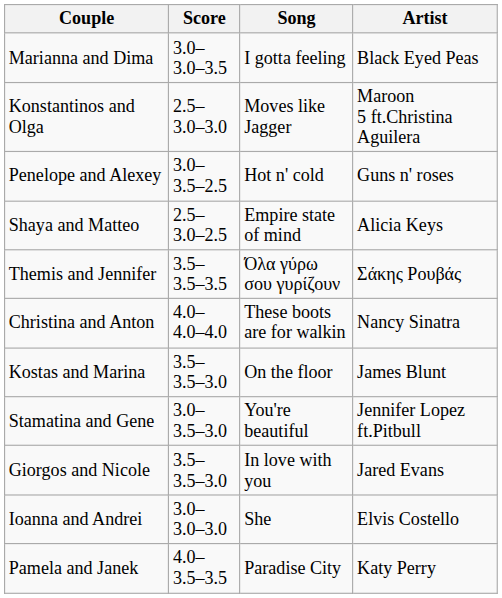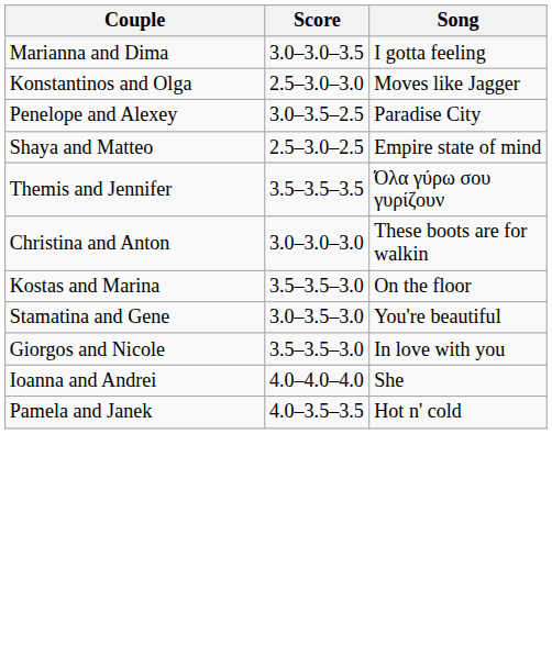 <table class="wikitable" style="width:70%;">
 <tr>
 <th style="width:15%;">Couple</th>
 <th style="width:5%;">Score</th>
 <th style="width:10%;">Song</th>
-<th style="width:10%;">Artist</th>
 </tr>
 <tr>
 <td>Marianna and Dima</td>
 <td>3.0–3.0–3.5</td>
 <td>I gotta feeling</td>
-<td>Black Eyed Peas</td>
 </tr>
 <tr>
 <td>Konstantinos and Olga</td>
 <td>2.5–3.0–3.0</td>
 <td>Moves like Jagger</td>
-<td>Maroon 5 ft.Christina Aguilera</td>
 </tr>
 <tr>
 <td>Penelope and Alexey</td>
 <td>3.0–3.5–2.5</td>
-<td>Hot n' cold</td>
-<td>Guns n' roses</td>
+<td>Paradise City</td>
 </tr>
 <tr>
 <td>Shaya and Matteo</td>
 <td>2.5–3.0–2.5</td>
 <td>Empire state of mind</td>
-<td>Alicia Keys</td>
 </tr>
 <tr>
 <td>Themis and Jennifer</td>
 <td>3.5–3.5–3.5</td>
 <td>Όλα γύρω σου γυρίζουν</td>
-<td>Σάκης Ρουβάς</td>
 </tr>
 <tr>
 <td>Christina and Anton</td>
-<td>4.0–4.0–4.0</td>
+<td>3.0–3.0–3.0</td>
 <td>These boots are for walkin</td>
-<td>Nancy Sinatra</td>
 </tr>
 <tr>
 <td>Kostas and Marina</td>
 <td>3.5–3.5–3.0</td>
 <td>On the floor</td>
-<td>James Blunt</td>
 </tr>
 <tr>
 <td>Stamatina and Gene</td>
 <td>3.0–3.5–3.0</td>
 <td>You're beautiful</td>
-<td>Jennifer Lopez ft.Pitbull</td>
 </tr>
 <tr>
 <td>Giorgos and Nicole</td>
 <td>3.5–3.5–3.0</td>
 <td>In love with you</td>
-<td>Jared Evans</td>
 </tr>
 <tr>
 <td>Ioanna and Andrei</td>
-<td>3.0–3.0–3.0</td>
+<td>4.0–4.0–4.0</td>
 <td>She</td>
-<td>Elvis Costello</td>
 </tr>
 <tr>
 <td>Pamela and Janek</td>
 <td>4.0–3.5–3.5</td>
-<td>Paradise City</td>
-<td>Katy Perry</td>
+<td>Hot n' cold</td>
 </tr>
 </table>
